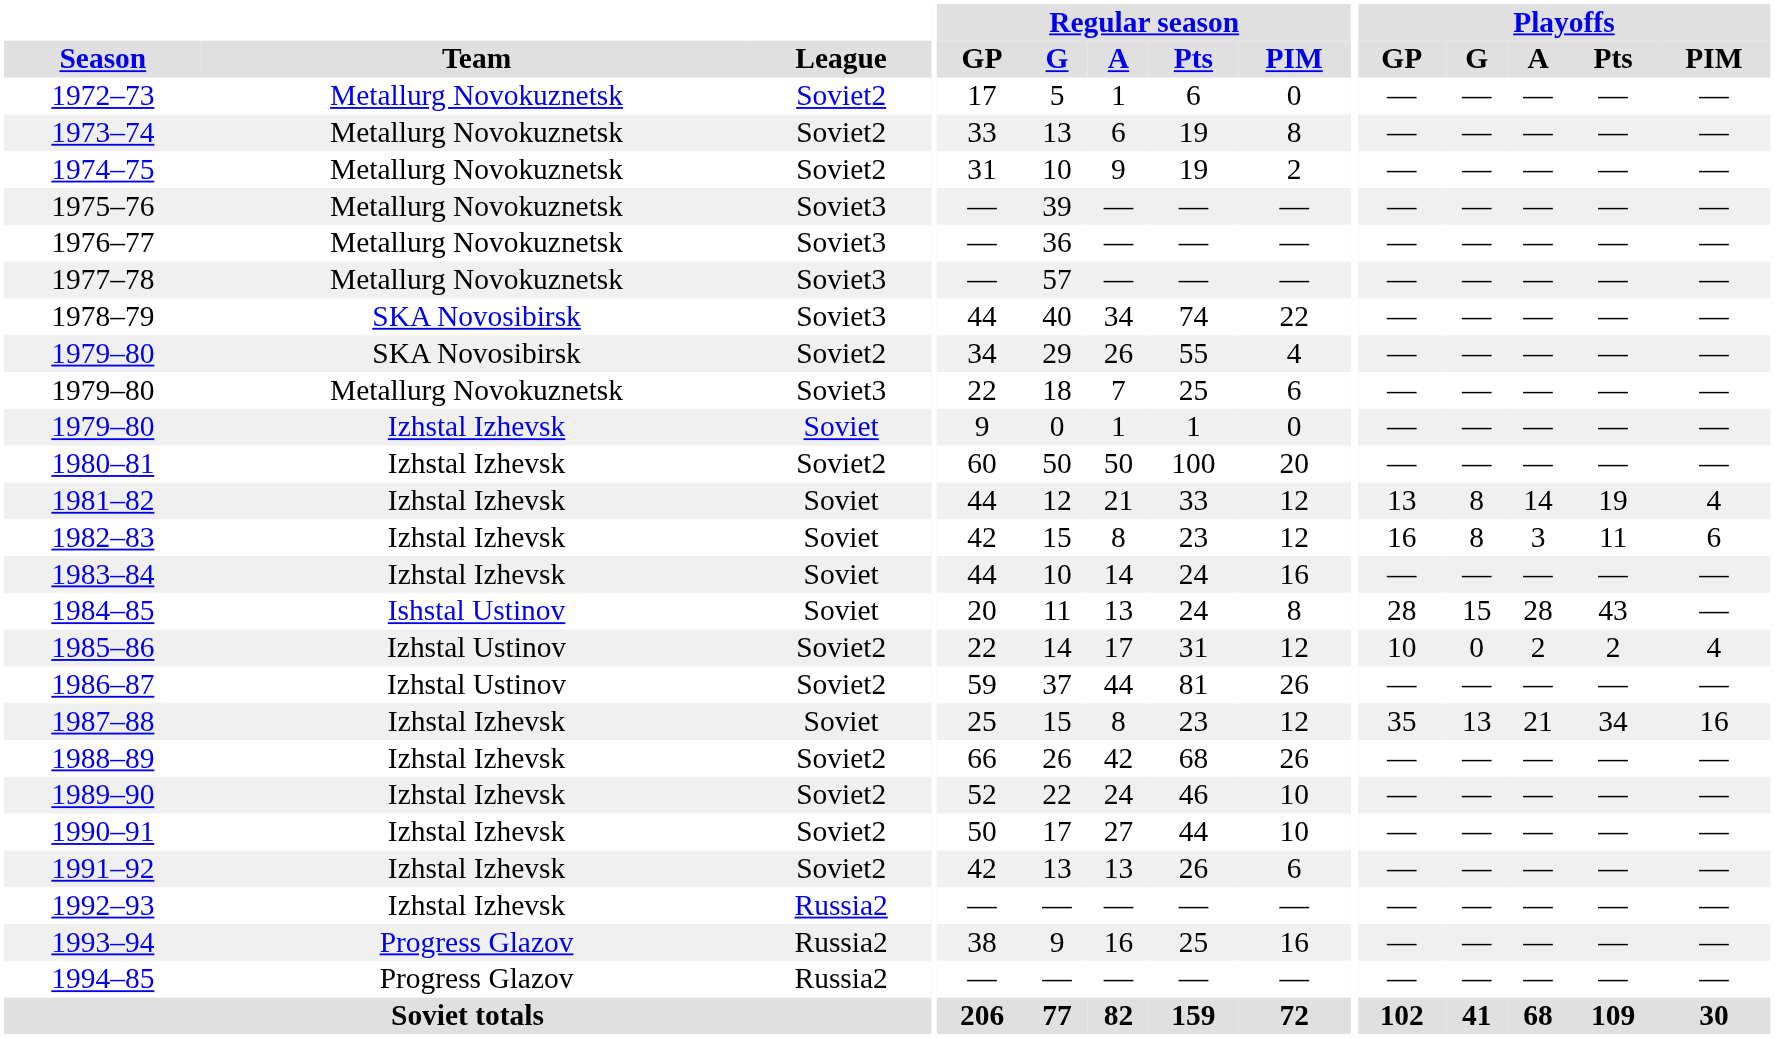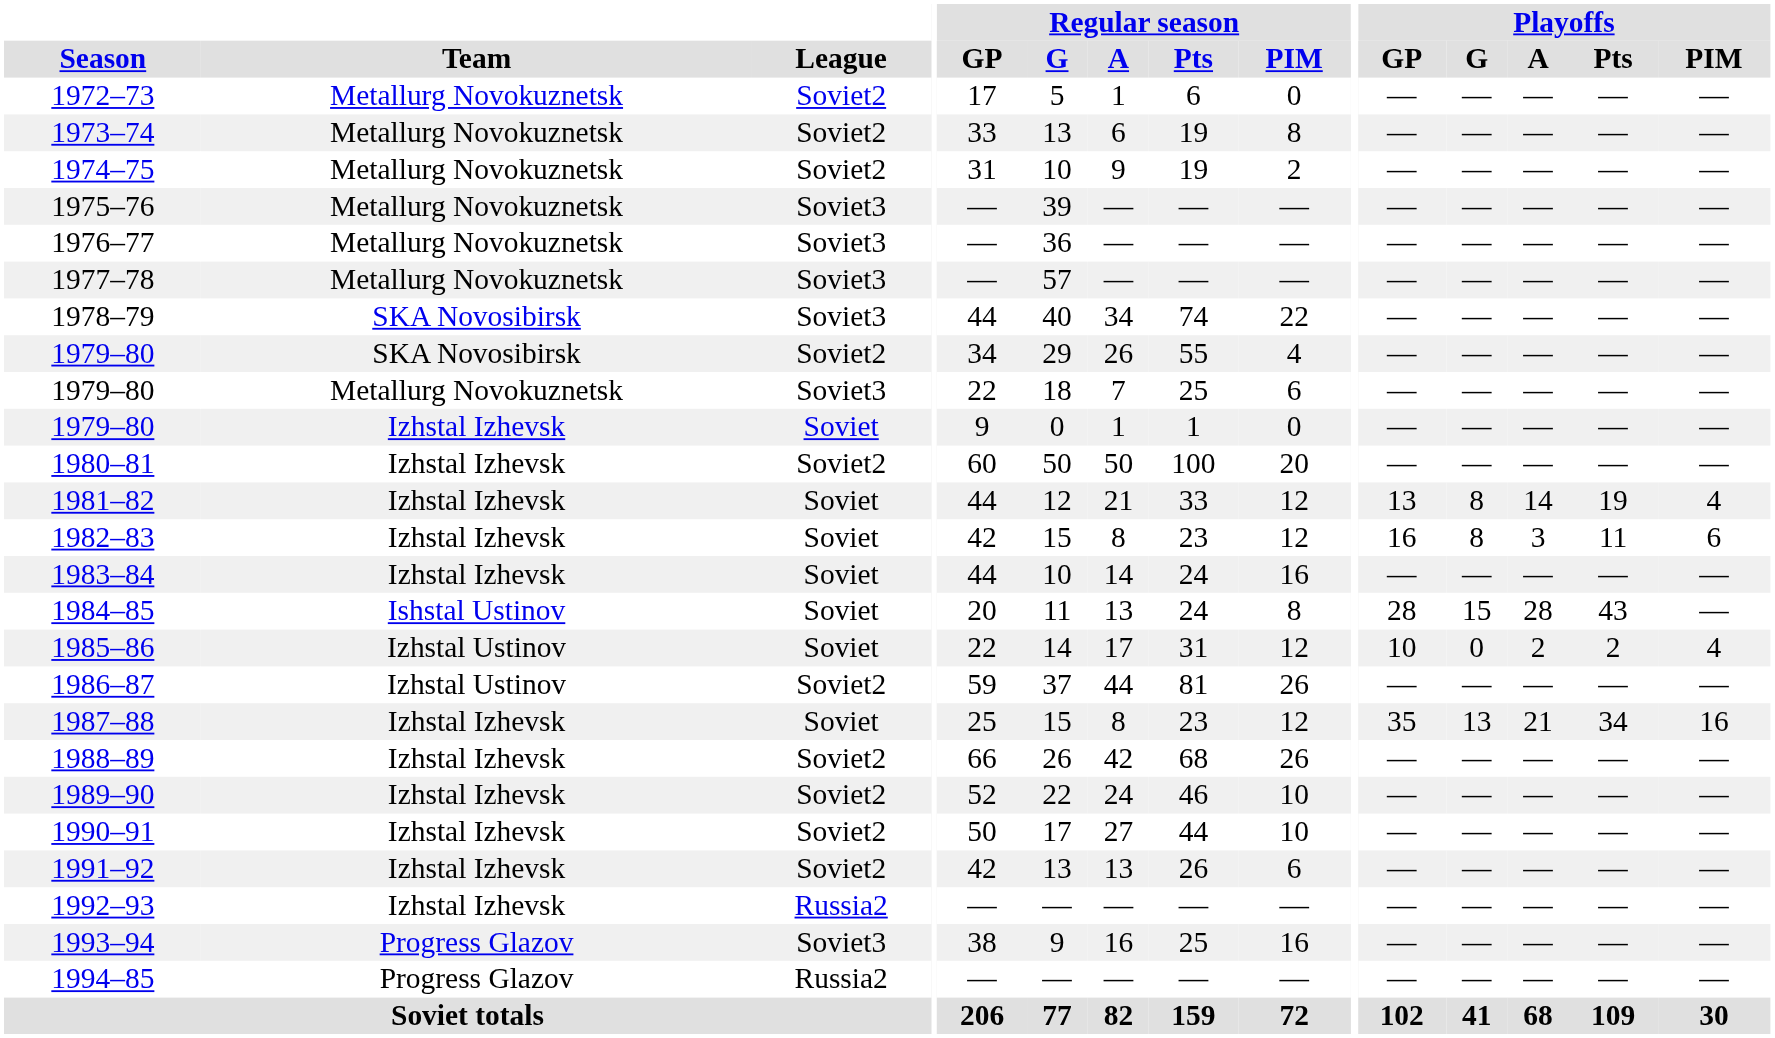 <table border="0" cellpadding="1" cellspacing="0" style="text-align:center; width:60em">
 <tr bgcolor="#e0e0e0">
 <th colspan="3" bgcolor="#ffffff"></th>
 <th rowspan="99" bgcolor="#ffffff"></th>
 <th colspan="5"><a href='#'>Regular season</a></th>
 <th rowspan="99" bgcolor="#ffffff"></th>
 <th colspan="5"><a href='#'>Playoffs</a></th>
 </tr>
 <tr bgcolor="#e0e0e0">
 <th><a href='#'>Season</a></th>
 <th>Team</th>
 <th>League</th>
 <th>GP</th>
 <th><a href='#'>G</a></th>
 <th><a href='#'>A</a></th>
 <th><a href='#'>Pts</a></th>
 <th><a href='#'>PIM</a></th>
 <th>GP</th>
 <th>G</th>
 <th>A</th>
 <th>Pts</th>
 <th>PIM</th>
 </tr>
 <tr>
 <td><a href='#'>1972–73</a></td>
 <td><a href='#'>Metallurg Novokuznetsk</a></td>
 <td><a href='#'>Soviet2</a></td>
 <td>17</td>
 <td>5</td>
 <td>1</td>
 <td>6</td>
 <td>0</td>
 <td>—</td>
 <td>—</td>
 <td>—</td>
 <td>—</td>
 <td>—</td>
 </tr>
 <tr bgcolor="#f0f0f0">
 <td><a href='#'>1973–74</a></td>
 <td>Metallurg Novokuznetsk</td>
 <td>Soviet2</td>
 <td>33</td>
 <td>13</td>
 <td>6</td>
 <td>19</td>
 <td>8</td>
 <td>—</td>
 <td>—</td>
 <td>—</td>
 <td>—</td>
 <td>—</td>
 </tr>
 <tr>
 <td><a href='#'>1974–75</a></td>
 <td>Metallurg Novokuznetsk</td>
 <td>Soviet2</td>
 <td>31</td>
 <td>10</td>
 <td>9</td>
 <td>19</td>
 <td>2</td>
 <td>—</td>
 <td>—</td>
 <td>—</td>
 <td>—</td>
 <td>—</td>
 </tr>
 <tr bgcolor="#f0f0f0">
 <td>1975–76</td>
 <td>Metallurg Novokuznetsk</td>
 <td>Soviet3</td>
 <td>—</td>
 <td>39</td>
 <td>—</td>
 <td>—</td>
 <td>—</td>
 <td>—</td>
 <td>—</td>
 <td>—</td>
 <td>—</td>
 <td>—</td>
 </tr>
 <tr>
 <td>1976–77</td>
 <td>Metallurg Novokuznetsk</td>
 <td>Soviet3</td>
 <td>—</td>
 <td>36</td>
 <td>—</td>
 <td>—</td>
 <td>—</td>
 <td>—</td>
 <td>—</td>
 <td>—</td>
 <td>—</td>
 <td>—</td>
 </tr>
 <tr bgcolor="#f0f0f0">
 <td>1977–78</td>
 <td>Metallurg Novokuznetsk</td>
 <td>Soviet3</td>
 <td>—</td>
 <td>57</td>
 <td>—</td>
 <td>—</td>
 <td>—</td>
 <td>—</td>
 <td>—</td>
 <td>—</td>
 <td>—</td>
 <td>—</td>
 </tr>
 <tr>
 <td>1978–79</td>
 <td><a href='#'>SKA Novosibirsk</a></td>
 <td>Soviet3</td>
 <td>44</td>
 <td>40</td>
 <td>34</td>
 <td>74</td>
 <td>22</td>
 <td>—</td>
 <td>—</td>
 <td>—</td>
 <td>—</td>
 <td>—</td>
 </tr>
 <tr bgcolor="#f0f0f0">
 <td><a href='#'>1979–80</a></td>
 <td>SKA Novosibirsk</td>
 <td>Soviet2</td>
 <td>34</td>
 <td>29</td>
 <td>26</td>
 <td>55</td>
 <td>4</td>
 <td>—</td>
 <td>—</td>
 <td>—</td>
 <td>—</td>
 <td>—</td>
 </tr>
 <tr>
 <td>1979–80</td>
 <td>Metallurg Novokuznetsk</td>
 <td>Soviet3</td>
 <td>22</td>
 <td>18</td>
 <td>7</td>
 <td>25</td>
 <td>6</td>
 <td>—</td>
 <td>—</td>
 <td>—</td>
 <td>—</td>
 <td>—</td>
 </tr>
 <tr bgcolor="#f0f0f0">
 <td><a href='#'>1979–80</a></td>
 <td><a href='#'>Izhstal Izhevsk</a></td>
 <td><a href='#'>Soviet</a></td>
 <td>9</td>
 <td>0</td>
 <td>1</td>
 <td>1</td>
 <td>0</td>
 <td>—</td>
 <td>—</td>
 <td>—</td>
 <td>—</td>
 <td>—</td>
 </tr>
 <tr>
 <td><a href='#'>1980–81</a></td>
 <td>Izhstal Izhevsk</td>
 <td>Soviet2</td>
 <td>60</td>
 <td>50</td>
 <td>50</td>
 <td>100</td>
 <td>20</td>
 <td>—</td>
 <td>—</td>
 <td>—</td>
 <td>—</td>
 <td>—</td>
 </tr>
 <tr bgcolor="#f0f0f0">
 <td><a href='#'>1981–82</a></td>
 <td>Izhstal Izhevsk</td>
 <td>Soviet</td>
 <td>44</td>
 <td>12</td>
 <td>21</td>
 <td>33</td>
 <td>12</td>
 <td>13</td>
 <td>8</td>
 <td>14</td>
 <td>19</td>
 <td>4</td>
 </tr>
 <tr>
 <td><a href='#'>1982–83</a></td>
 <td>Izhstal Izhevsk</td>
 <td>Soviet</td>
 <td>42</td>
 <td>15</td>
 <td>8</td>
 <td>23</td>
 <td>12</td>
 <td>16</td>
 <td>8</td>
 <td>3</td>
 <td>11</td>
 <td>6</td>
 </tr>
 <tr bgcolor="#f0f0f0">
 <td><a href='#'>1983–84</a></td>
 <td>Izhstal Izhevsk</td>
 <td>Soviet</td>
 <td>44</td>
 <td>10</td>
 <td>14</td>
 <td>24</td>
 <td>16</td>
 <td>—</td>
 <td>—</td>
 <td>—</td>
 <td>—</td>
 <td>—</td>
 </tr>
 <tr>
 <td><a href='#'>1984–85</a></td>
 <td><a href='#'>Ishstal Ustinov</a></td>
 <td>Soviet</td>
 <td>20</td>
 <td>11</td>
 <td>13</td>
 <td>24</td>
 <td>8</td>
 <td>28</td>
 <td>15</td>
 <td>28</td>
 <td>43</td>
 <td>—</td>
 </tr>
 <tr bgcolor="#f0f0f0">
 <td><a href='#'>1985–86</a></td>
 <td>Izhstal Ustinov</td>
-<td>Soviet2</td>
+<td>Soviet</td>
 <td>22</td>
 <td>14</td>
 <td>17</td>
 <td>31</td>
 <td>12</td>
 <td>10</td>
 <td>0</td>
 <td>2</td>
 <td>2</td>
 <td>4</td>
 </tr>
 <tr>
 <td><a href='#'>1986–87</a></td>
 <td>Izhstal Ustinov</td>
 <td>Soviet2</td>
 <td>59</td>
 <td>37</td>
 <td>44</td>
 <td>81</td>
 <td>26</td>
 <td>—</td>
 <td>—</td>
 <td>—</td>
 <td>—</td>
 <td>—</td>
 </tr>
 <tr bgcolor="#f0f0f0">
 <td><a href='#'>1987–88</a></td>
 <td>Izhstal Izhevsk</td>
 <td>Soviet</td>
 <td>25</td>
 <td>15</td>
 <td>8</td>
 <td>23</td>
 <td>12</td>
 <td>35</td>
 <td>13</td>
 <td>21</td>
 <td>34</td>
 <td>16</td>
 </tr>
 <tr>
 <td><a href='#'>1988–89</a></td>
 <td>Izhstal Izhevsk</td>
 <td>Soviet2</td>
 <td>66</td>
 <td>26</td>
 <td>42</td>
 <td>68</td>
 <td>26</td>
 <td>—</td>
 <td>—</td>
 <td>—</td>
 <td>—</td>
 <td>—</td>
 </tr>
 <tr bgcolor="#f0f0f0">
 <td><a href='#'>1989–90</a></td>
 <td>Izhstal Izhevsk</td>
 <td>Soviet2</td>
 <td>52</td>
 <td>22</td>
 <td>24</td>
 <td>46</td>
 <td>10</td>
 <td>—</td>
 <td>—</td>
 <td>—</td>
 <td>—</td>
 <td>—</td>
 </tr>
 <tr>
 <td><a href='#'>1990–91</a></td>
 <td>Izhstal Izhevsk</td>
 <td>Soviet2</td>
 <td>50</td>
 <td>17</td>
 <td>27</td>
 <td>44</td>
 <td>10</td>
 <td>—</td>
 <td>—</td>
 <td>—</td>
 <td>—</td>
 <td>—</td>
 </tr>
 <tr bgcolor="#f0f0f0">
 <td><a href='#'>1991–92</a></td>
 <td>Izhstal Izhevsk</td>
 <td>Soviet2</td>
 <td>42</td>
 <td>13</td>
 <td>13</td>
 <td>26</td>
 <td>6</td>
 <td>—</td>
 <td>—</td>
 <td>—</td>
 <td>—</td>
 <td>—</td>
 </tr>
 <tr>
 <td><a href='#'>1992–93</a></td>
 <td>Izhstal Izhevsk</td>
 <td><a href='#'>Russia2</a></td>
 <td>—</td>
 <td>—</td>
 <td>—</td>
 <td>—</td>
 <td>—</td>
 <td>—</td>
 <td>—</td>
 <td>—</td>
 <td>—</td>
 <td>—</td>
 </tr>
 <tr bgcolor="#f0f0f0">
 <td><a href='#'>1993–94</a></td>
 <td><a href='#'>Progress Glazov</a></td>
-<td>Russia2</td>
+<td>Soviet3</td>
 <td>38</td>
 <td>9</td>
 <td>16</td>
 <td>25</td>
 <td>16</td>
 <td>—</td>
 <td>—</td>
 <td>—</td>
 <td>—</td>
 <td>—</td>
 </tr>
 <tr>
 <td><a href='#'>1994–85</a></td>
 <td>Progress Glazov</td>
 <td>Russia2</td>
 <td>—</td>
 <td>—</td>
 <td>—</td>
 <td>—</td>
 <td>—</td>
 <td>—</td>
 <td>—</td>
 <td>—</td>
 <td>—</td>
 <td>—</td>
 </tr>
 <tr>
 </tr>
 <tr ALIGN="center" bgcolor="#e0e0e0">
 <th colspan="3">Soviet totals</th>
 <th ALIGN="center">206</th>
 <th ALIGN="center">77</th>
 <th ALIGN="center">82</th>
 <th ALIGN="center">159</th>
 <th ALIGN="center">72</th>
 <th ALIGN="center">102</th>
 <th ALIGN="center">41</th>
 <th ALIGN="center">68</th>
 <th ALIGN="center">109</th>
 <th ALIGN="center">30</th>
 </tr>
 </table>
